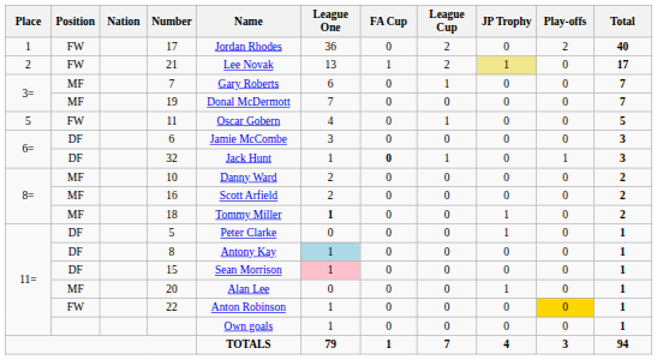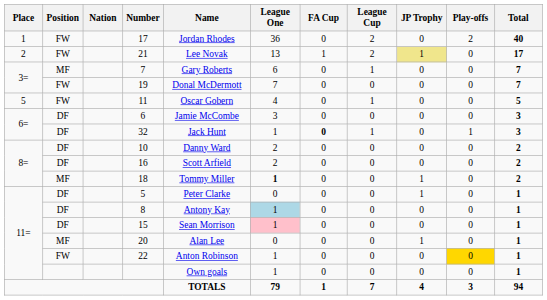 <table class="wikitable" style="font-size: 95%; text-align: center;">
 <tr>
 <th width=60>Place</th>
 <th width=60>Position</th>
 <th width=60>Nation</th>
 <th width=60>Number</th>
 <th width=150>Name</th>
 <th width=80>League One</th>
 <th width=80>FA Cup</th>
 <th width=80>League Cup</th>
 <th width=80>JP Trophy</th>
 <th width=80>Play-offs</th>
 <th width=80><strong>Total</strong></th>
 </tr>
 <tr>
 <td>1</td>
 <td>FW</td>
 <td></td>
 <td>17</td>
 <td><a href='#'>Jordan Rhodes</a></td>
 <td>36</td>
 <td>0</td>
 <td>2</td>
 <td>0</td>
 <td>2</td>
 <td><strong>40</strong></td>
 </tr>
 <tr>
 <td>2</td>
 <td>FW</td>
 <td></td>
 <td>21</td>
 <td><a href='#'>Lee Novak</a></td>
 <td>13</td>
 <td>1</td>
 <td>2</td>
 <td style="background: khaki;">1</td>
 <td>0</td>
 <td><strong>17</strong></td>
 </tr>
 <tr>
 <td rowspan=2>3=</td>
 <td>MF</td>
 <td></td>
 <td>7</td>
 <td><a href='#'>Gary Roberts</a></td>
 <td>6</td>
 <td>0</td>
 <td>1</td>
 <td>0</td>
 <td>0</td>
 <td><strong>7</strong></td>
 </tr>
 <tr>
-<td>MF</td>
+<td>FW</td>
 <td></td>
 <td>19</td>
 <td><a href='#'>Donal McDermott</a></td>
 <td>7</td>
 <td>0</td>
 <td>0</td>
 <td>0</td>
 <td>0</td>
 <td><strong>7</strong></td>
 </tr>
 <tr>
 <td>5</td>
 <td>FW</td>
 <td></td>
 <td>11</td>
 <td><a href='#'>Oscar Gobern</a></td>
 <td>4</td>
 <td>0</td>
 <td>1</td>
 <td>0</td>
 <td>0</td>
 <td><strong>5</strong></td>
 </tr>
 <tr>
 <td rowspan=2>6=</td>
 <td>DF</td>
 <td></td>
 <td>6</td>
 <td><a href='#'>Jamie McCombe</a></td>
 <td>3</td>
 <td>0</td>
 <td>0</td>
 <td>0</td>
 <td>0</td>
 <td><strong>3</strong></td>
 </tr>
 <tr>
 <td>DF</td>
 <td></td>
 <td>32</td>
 <td><a href='#'>Jack Hunt</a></td>
 <td>1</td>
 <td><strong>0</strong></td>
 <td>1</td>
 <td>0</td>
 <td>1</td>
 <td><strong>3</strong></td>
 </tr>
 <tr>
 <td rowspan=3>8=</td>
-<td>MF</td>
+<td>DF</td>
 <td></td>
 <td>10</td>
 <td><a href='#'>Danny Ward</a></td>
 <td>2</td>
 <td>0</td>
 <td>0</td>
 <td>0</td>
 <td>0</td>
 <td><strong>2</strong></td>
 </tr>
 <tr>
-<td>MF</td>
+<td>DF</td>
 <td></td>
 <td>16</td>
 <td><a href='#'>Scott Arfield</a></td>
 <td>2</td>
 <td>0</td>
 <td>0</td>
 <td>0</td>
 <td>0</td>
 <td><strong>2</strong></td>
 </tr>
 <tr>
 <td>MF</td>
 <td></td>
 <td>18</td>
 <td><a href='#'>Tommy Miller</a></td>
 <td><strong>1</strong></td>
 <td>0</td>
 <td>0</td>
 <td>1</td>
 <td>0</td>
 <td><strong>2</strong></td>
 </tr>
 <tr>
 <td rowspan=6>11=</td>
 <td>DF</td>
 <td></td>
 <td>5</td>
 <td><a href='#'>Peter Clarke</a></td>
 <td>0</td>
 <td>0</td>
 <td>0</td>
 <td>1</td>
 <td>0</td>
 <td><strong>1</strong></td>
 </tr>
 <tr>
 <td>DF</td>
 <td></td>
 <td>8</td>
 <td><a href='#'>Antony Kay</a></td>
 <td style="background: lightblue;">1</td>
 <td>0</td>
 <td>0</td>
 <td>0</td>
 <td>0</td>
 <td><strong>1</strong></td>
 </tr>
 <tr>
 <td>DF</td>
 <td></td>
 <td>15</td>
 <td><a href='#'>Sean Morrison</a></td>
 <td style="background: pink;">1</td>
 <td>0</td>
 <td>0</td>
 <td>0</td>
 <td>0</td>
 <td><strong>1</strong></td>
 </tr>
 <tr>
 <td>MF</td>
 <td></td>
 <td>20</td>
 <td><a href='#'>Alan Lee</a></td>
 <td>0</td>
 <td>0</td>
 <td>0</td>
 <td>1</td>
 <td>0</td>
 <td><strong>1</strong></td>
 </tr>
 <tr>
 <td>FW</td>
 <td></td>
 <td>22</td>
 <td><a href='#'>Anton Robinson</a></td>
 <td>1</td>
 <td>0</td>
 <td>0</td>
 <td>0</td>
 <td style="background: gold;">0</td>
 <td><strong>1</strong></td>
 </tr>
 <tr>
 <td></td>
 <td></td>
 <td></td>
 <td><a href='#'>Own goals</a></td>
 <td>1</td>
 <td>0</td>
 <td>0</td>
 <td>0</td>
 <td>0</td>
 <td><strong>1</strong></td>
 </tr>
 <tr>
 <td colspan="4"></td>
 <td><strong>TOTALS</strong></td>
 <td><strong>79</strong></td>
 <td><strong>1</strong></td>
 <td><strong>7</strong></td>
 <td><strong>4</strong></td>
 <td><strong>3</strong></td>
 <td><strong>94</strong></td>
 </tr>
 </table>
